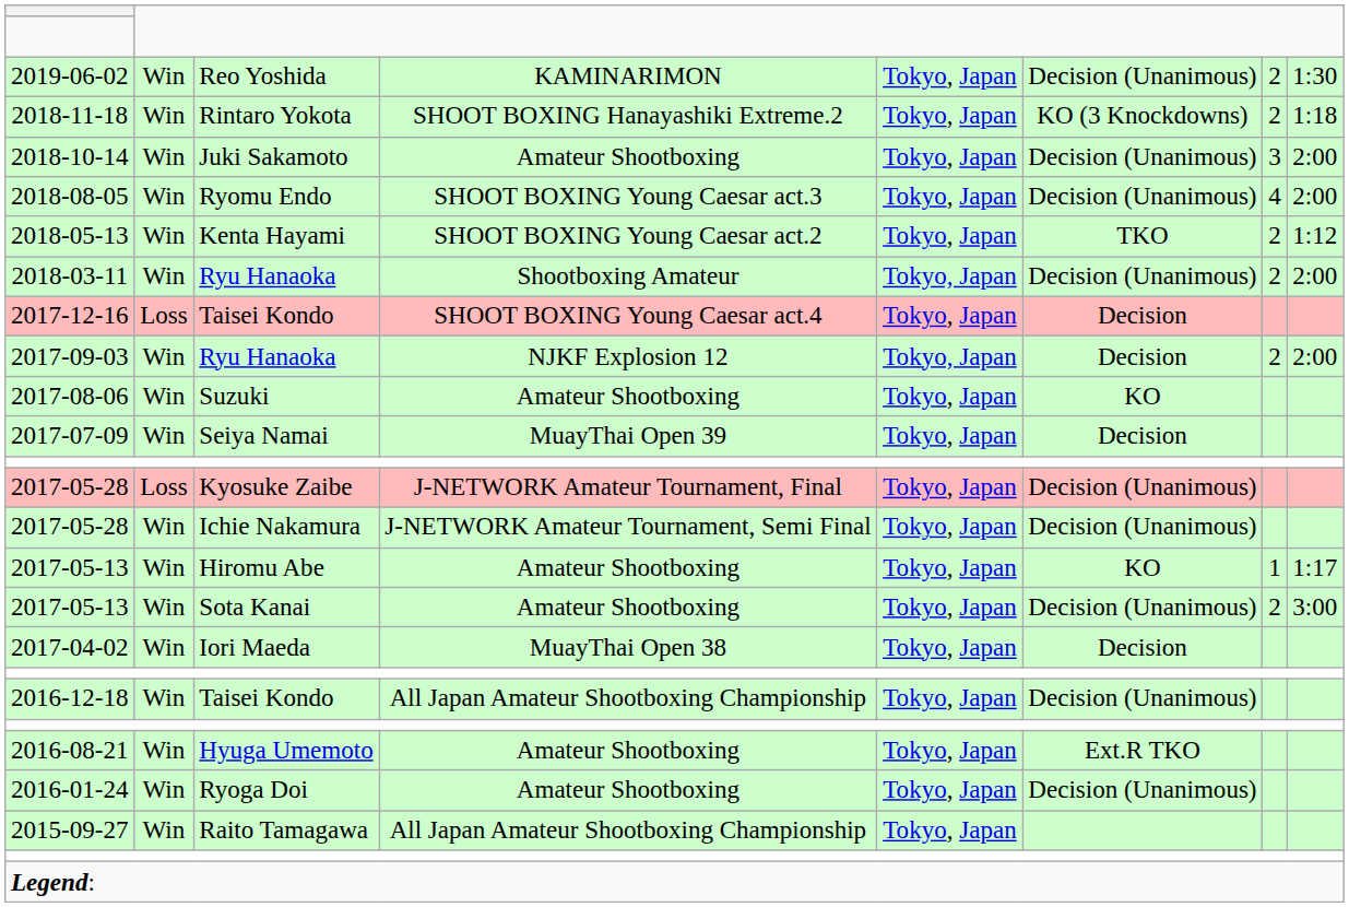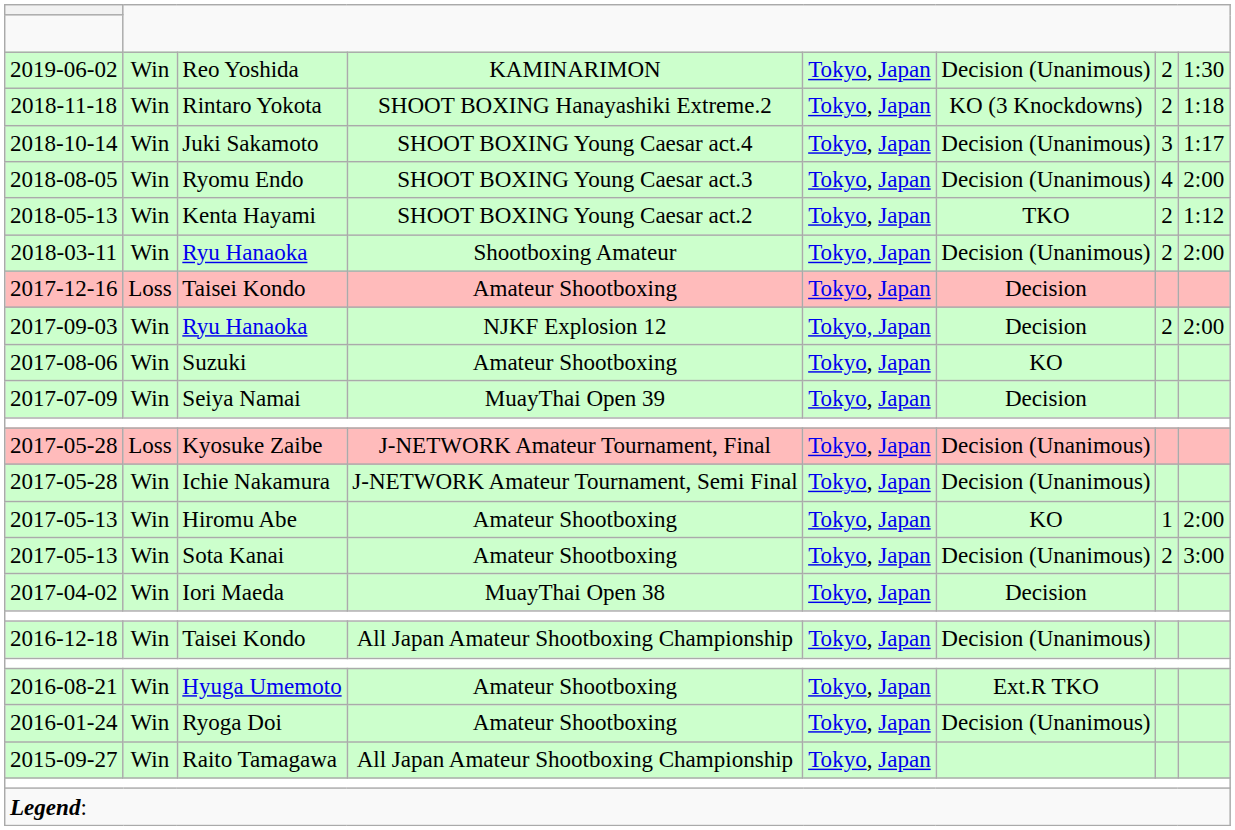 <table class="wikitable mw-collapsible mw-collapsed">
 <tr>
 <th></th>
 </tr>
 <tr>
 <td><br></td>
 </tr>
 <tr style="text-align:center; background:#cfc;">
 <td>2019-06-02</td>
 <td>Win</td>
 <td align=left> Reo Yoshida</td>
 <td>KAMINARIMON</td>
 <td><a href='#'>Tokyo</a>, <a href='#'>Japan</a></td>
 <td>Decision (Unanimous)</td>
 <td>2</td>
 <td>1:30</td>
 </tr>
 <tr style="text-align:center; background:#cfc;">
 <td>2018-11-18</td>
 <td>Win</td>
 <td align=left> Rintaro Yokota</td>
 <td>SHOOT BOXING Hanayashiki Extreme.2</td>
 <td><a href='#'>Tokyo</a>, <a href='#'>Japan</a></td>
 <td>KO (3 Knockdowns)</td>
 <td>2</td>
 <td>1:18</td>
 </tr>
 <tr style="text-align:center; background:#cfc;">
 <td>2018-10-14</td>
 <td>Win</td>
 <td align=left> Juki Sakamoto</td>
-<td>Amateur Shootboxing</td>
+<td>SHOOT BOXING Young Caesar act.4</td>
 <td><a href='#'>Tokyo</a>, <a href='#'>Japan</a></td>
 <td>Decision (Unanimous)</td>
 <td>3</td>
-<td>2:00</td>
+<td>1:17</td>
 </tr>
 <tr style="text-align:center; background:#cfc;">
 <td>2018-08-05</td>
 <td>Win</td>
 <td align=left> Ryomu Endo</td>
 <td>SHOOT BOXING Young Caesar act.3</td>
 <td><a href='#'>Tokyo</a>, <a href='#'>Japan</a></td>
 <td>Decision (Unanimous)</td>
 <td>4</td>
 <td>2:00</td>
 </tr>
 <tr style="text-align:center; background:#cfc;">
 <td>2018-05-13</td>
 <td>Win</td>
 <td align=left> Kenta Hayami</td>
 <td>SHOOT BOXING Young Caesar act.2</td>
 <td><a href='#'>Tokyo</a>, <a href='#'>Japan</a></td>
 <td>TKO</td>
 <td>2</td>
 <td>1:12</td>
 </tr>
 <tr style="text-align:center; background:#cfc;">
 <td>2018-03-11</td>
 <td>Win</td>
 <td align=left> <a href='#'>Ryu Hanaoka</a></td>
 <td>Shootboxing Amateur</td>
 <td><a href='#'>Tokyo, Japan</a></td>
 <td>Decision (Unanimous)</td>
 <td>2</td>
 <td>2:00</td>
 </tr>
 <tr align="center"  bgcolor="#fbb">
 <td>2017-12-16</td>
 <td>Loss</td>
 <td align=left> Taisei Kondo</td>
-<td>SHOOT BOXING Young Caesar act.4</td>
+<td>Amateur Shootboxing</td>
 <td><a href='#'>Tokyo</a>, <a href='#'>Japan</a></td>
 <td>Decision</td>
 <td></td>
 <td></td>
 </tr>
 <tr style="text-align:center; background:#cfc;">
 <td>2017-09-03</td>
 <td>Win</td>
 <td align=left> <a href='#'>Ryu Hanaoka</a></td>
 <td>NJKF Explosion 12</td>
 <td><a href='#'>Tokyo, Japan</a></td>
 <td>Decision</td>
 <td>2</td>
 <td>2:00</td>
 </tr>
 <tr align="center"  bgcolor="#cfc">
 <td>2017-08-06</td>
 <td>Win</td>
 <td align=left> Suzuki</td>
 <td>Amateur Shootboxing</td>
 <td><a href='#'>Tokyo</a>, <a href='#'>Japan</a></td>
 <td>KO</td>
 <td></td>
 <td></td>
 </tr>
 <tr align="center"  bgcolor="#cfc">
 <td>2017-07-09</td>
 <td>Win</td>
 <td align=left> Seiya Namai</td>
 <td>MuayThai Open 39</td>
 <td><a href='#'>Tokyo</a>, <a href='#'>Japan</a></td>
 <td>Decision</td>
 <td></td>
 <td></td>
 </tr>
 <tr>
 <th style=background:white colspan=9></th>
 </tr>
 <tr align="center"  bgcolor="#fbb">
 <td>2017-05-28</td>
 <td>Loss</td>
 <td align=left> Kyosuke Zaibe</td>
 <td>J-NETWORK Amateur Tournament, Final</td>
 <td><a href='#'>Tokyo</a>, <a href='#'>Japan</a></td>
 <td>Decision (Unanimous)</td>
 <td></td>
 <td></td>
 </tr>
 <tr align="center"  bgcolor="#cfc">
 <td>2017-05-28</td>
 <td>Win</td>
 <td align=left> Ichie Nakamura</td>
 <td>J-NETWORK Amateur Tournament, Semi Final</td>
 <td><a href='#'>Tokyo</a>, <a href='#'>Japan</a></td>
 <td>Decision (Unanimous)</td>
 <td></td>
 <td></td>
 </tr>
 <tr align="center"  bgcolor="#cfc">
 <td>2017-05-13</td>
 <td>Win</td>
 <td align=left> Hiromu Abe</td>
 <td>Amateur Shootboxing</td>
 <td><a href='#'>Tokyo</a>, <a href='#'>Japan</a></td>
 <td>KO</td>
 <td>1</td>
-<td>1:17</td>
+<td>2:00</td>
 </tr>
 <tr align="center"  bgcolor="#cfc">
 <td>2017-05-13</td>
 <td>Win</td>
 <td align=left> Sota Kanai</td>
 <td>Amateur Shootboxing</td>
 <td><a href='#'>Tokyo</a>, <a href='#'>Japan</a></td>
 <td>Decision (Unanimous)</td>
 <td>2</td>
 <td>3:00</td>
 </tr>
 <tr align="center"  bgcolor="#cfc">
 <td>2017-04-02</td>
 <td>Win</td>
 <td align=left> Iori Maeda</td>
 <td>MuayThai Open 38</td>
 <td><a href='#'>Tokyo</a>, <a href='#'>Japan</a></td>
 <td>Decision</td>
 <td></td>
 <td></td>
 </tr>
 <tr>
 <th style=background:white colspan=9></th>
 </tr>
 <tr align="center"  bgcolor="#cfc">
 <td>2016-12-18</td>
 <td>Win</td>
 <td align=left> Taisei Kondo</td>
 <td>All Japan Amateur Shootboxing Championship</td>
 <td><a href='#'>Tokyo</a>, <a href='#'>Japan</a></td>
 <td>Decision (Unanimous)</td>
 <td></td>
 <td></td>
 </tr>
 <tr>
 <th style=background:white colspan=9></th>
 </tr>
 <tr style="text-align:center; background:#cfc;">
 <td>2016-08-21</td>
 <td>Win</td>
 <td align=left> <a href='#'>Hyuga Umemoto</a></td>
 <td>Amateur Shootboxing</td>
 <td><a href='#'>Tokyo</a>, <a href='#'>Japan</a></td>
 <td>Ext.R TKO</td>
 <td></td>
 <td></td>
 </tr>
 <tr align="center"  bgcolor="#cfc">
 <td>2016-01-24</td>
 <td>Win</td>
 <td align=left> Ryoga Doi</td>
 <td>Amateur Shootboxing</td>
 <td><a href='#'>Tokyo</a>, <a href='#'>Japan</a></td>
 <td>Decision (Unanimous)</td>
 <td></td>
 <td></td>
 </tr>
 <tr align="center"  bgcolor="#cfc">
 <td>2015-09-27</td>
 <td>Win</td>
 <td align=left> Raito Tamagawa</td>
 <td>All Japan Amateur Shootboxing Championship</td>
 <td><a href='#'>Tokyo</a>, <a href='#'>Japan</a></td>
 <td></td>
 <td></td>
 <td></td>
 </tr>
 <tr>
 <th style=background:white colspan=9></th>
 </tr>
 <tr>
 <td colspan=9><strong><em>Legend</em></strong>:    <br></td>
 </tr>
 </table>
